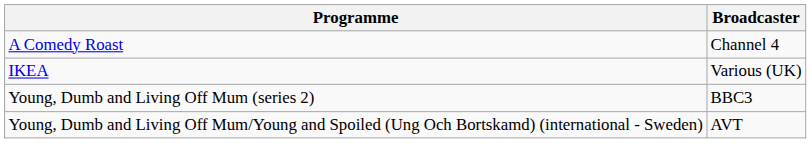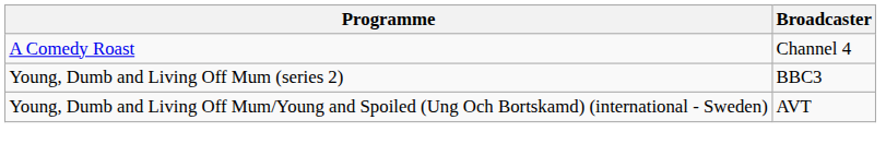 <table class="wikitable">
 <tr>
 <th>Programme</th>
 <th>Broadcaster</th>
 </tr>
 <tr>
 <td><a href='#'>A Comedy Roast</a></td>
 <td>Channel 4</td>
 </tr>
 <tr>
-<td><a href='#'>IKEA</a></td>
-<td>Various (UK)</td>
-</tr>
-<tr>
 <td>Young, Dumb and Living Off Mum (series 2)</td>
 <td>BBC3</td>
 </tr>
 <tr>
 <td>Young, Dumb and Living Off Mum/Young and Spoiled (Ung Och Bortskamd) (international - Sweden)</td>
 <td>AVT</td>
 </tr>
 </table>
